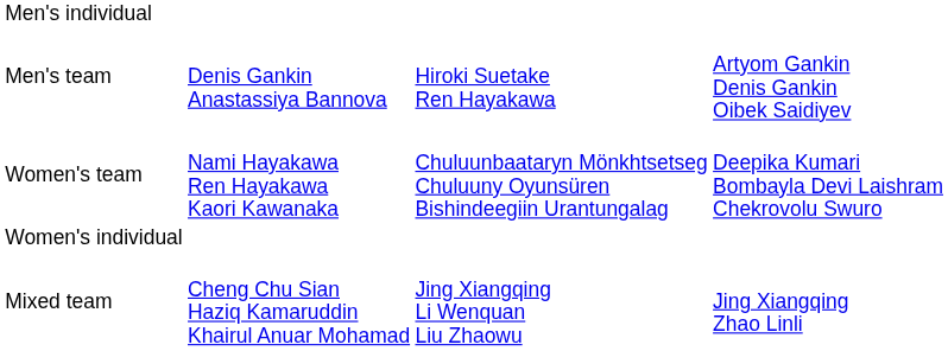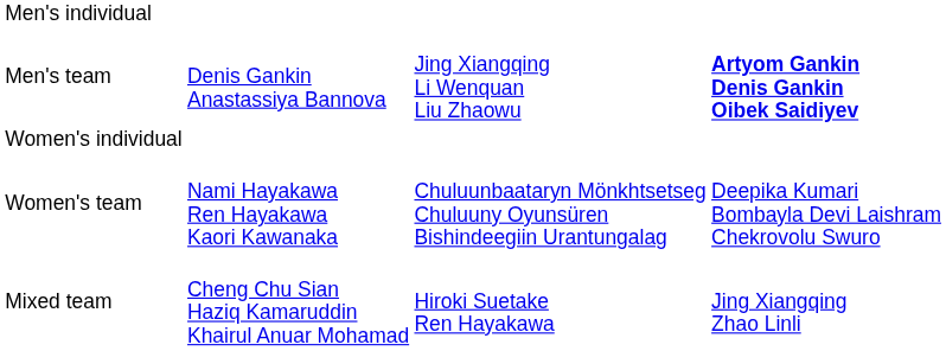 <table>
 <tr>
 <td>Men's individual</td>
 <td></td>
 <td></td>
 <td></td>
 </tr>
 <tr>
 <td>Men's team</td>
 <td><br><a href='#'>Denis Gankin</a><br><a href='#'>Anastassiya Bannova</a></td>
-<td><br><a href='#'>Hiroki Suetake</a><br><a href='#'>Ren Hayakawa</a></td>
-<td><br><a href='#'>Artyom Gankin</a><br><a href='#'>Denis Gankin</a><br><a href='#'>Oibek Saidiyev</a></td>
+<td><br><a href='#'>Jing Xiangqing</a><br><a href='#'>Li Wenquan</a><br><a href='#'>Liu Zhaowu</a></td>
+<td><strong><br><a href='#'>Artyom Gankin</a><br><a href='#'>Denis Gankin</a><br><a href='#'>Oibek Saidiyev</a></strong></td>
+</tr>
+<tr>
+<td>Women's individual</td>
+<td></td>
+<td></td>
+<td></td>
 </tr>
 <tr>
 <td>Women's team</td>
 <td><br><a href='#'>Nami Hayakawa</a><br><a href='#'>Ren Hayakawa</a><br><a href='#'>Kaori Kawanaka</a></td>
 <td><br><a href='#'>Chuluunbaataryn Mönkhtsetseg</a><br><a href='#'>Chuluuny Oyunsüren</a><br><a href='#'>Bishindeegiin Urantungalag</a></td>
 <td><br><a href='#'>Deepika Kumari</a><br><a href='#'>Bombayla Devi Laishram</a><br><a href='#'>Chekrovolu Swuro</a></td>
 </tr>
 <tr>
-<td>Women's individual</td>
-<td></td>
-<td></td>
-<td></td>
-</tr>
-<tr>
 <td>Mixed team</td>
 <td><br><a href='#'>Cheng Chu Sian</a><br><a href='#'>Haziq Kamaruddin</a><br><a href='#'>Khairul Anuar Mohamad</a></td>
-<td><br><a href='#'>Jing Xiangqing</a><br><a href='#'>Li Wenquan</a><br><a href='#'>Liu Zhaowu</a></td>
+<td><br><a href='#'>Hiroki Suetake</a><br><a href='#'>Ren Hayakawa</a></td>
 <td><br><a href='#'>Jing Xiangqing</a><br><a href='#'>Zhao Linli</a></td>
 </tr>
 </table>
